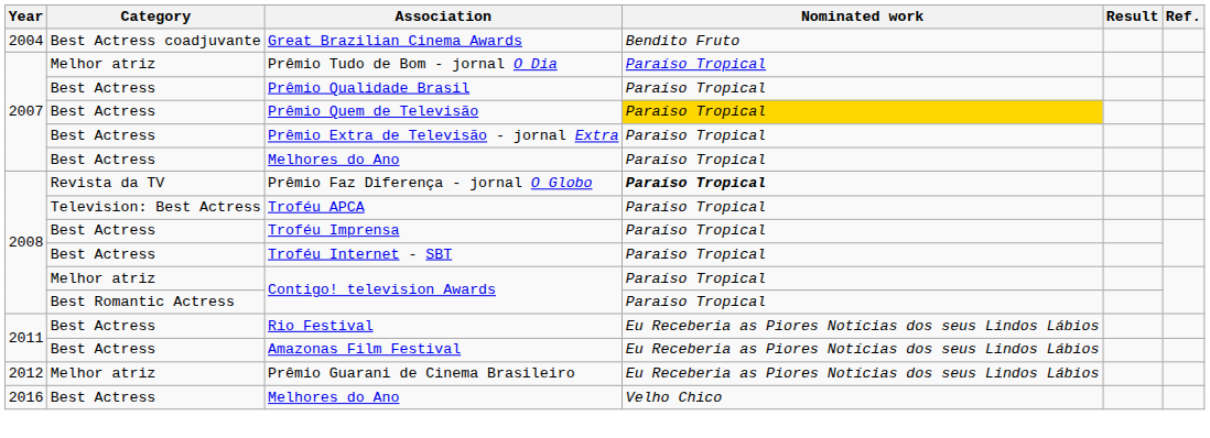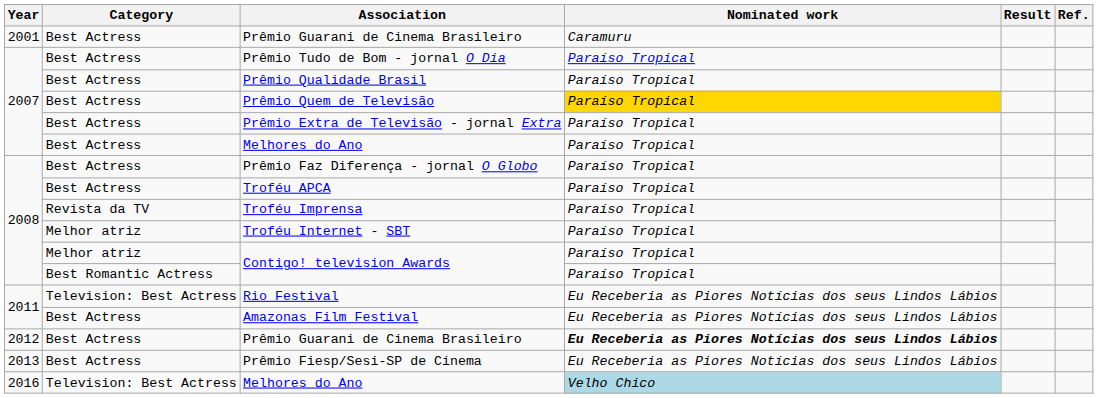 <table class="wikitable">
 <tr>
 <th>Year</th>
 <th>Category</th>
 <th>Association</th>
 <th>Nominated work</th>
 <th>Result</th>
 <th>Ref.</th>
 </tr>
 <tr>
-<td>2004</td>
-<td>Best Actress coadjuvante</td>
-<td><a href='#'>Great Brazilian Cinema Awards</a></td>
-<td><em>Bendito Fruto</em></td>
+<td>2001</td>
+<td>Best Actress</td>
+<td>Prêmio Guarani de Cinema Brasileiro</td>
+<td><em>Caramuru</em></td>
 <td></td>
 <td></td>
 </tr>
 <tr>
 <td rowspan="5">2007</td>
-<td>Melhor atriz</td>
+<td>Best Actress</td>
 <td>Prêmio Tudo de Bom - jornal <em><a href='#'>O Dia</a></em></td>
 <td><em><a href='#'>Paraíso Tropical</a></em></td>
 <td></td>
 <td></td>
 </tr>
 <tr>
 <td>Best Actress</td>
 <td><a href='#'>Prêmio Qualidade Brasil</a></td>
 <td><em>Paraíso Tropical</em></td>
 <td></td>
 <td></td>
 </tr>
 <tr>
 <td>Best Actress</td>
 <td><a href='#'>Prêmio Quem de Televisão</a></td>
 <td style="background: gold;"><em>Paraíso Tropical</em></td>
 <td></td>
 <td></td>
 </tr>
 <tr>
 <td>Best Actress</td>
 <td><a href='#'>Prêmio Extra de Televisão</a> - jornal <em><a href='#'>Extra</a></em></td>
 <td><em>Paraíso Tropical</em></td>
 <td></td>
 <td></td>
 </tr>
 <tr>
 <td>Best Actress</td>
 <td><a href='#'>Melhores do Ano</a></td>
 <td><em>Paraíso Tropical</em></td>
 <td></td>
 <td></td>
 </tr>
 <tr>
 <td rowspan="6">2008</td>
-<td>Revista da TV</td>
+<td>Best Actress</td>
 <td>Prêmio Faz Diferença - jornal <em><a href='#'>O Globo</a></em></td>
-<td><strong><em>Paraíso Tropical</em></strong></td>
+<td><em>Paraíso Tropical</em></td>
 <td></td>
 <td></td>
 </tr>
 <tr>
-<td>Television: Best Actress</td>
+<td>Best Actress</td>
 <td><a href='#'>Troféu APCA</a></td>
 <td><em>Paraíso Tropical</em></td>
 <td></td>
 <td></td>
 </tr>
 <tr>
-<td>Best Actress</td>
+<td>Revista da TV</td>
 <td><a href='#'>Troféu Imprensa</a></td>
 <td><em>Paraíso Tropical</em></td>
 <td></td>
 <td rowspan="2"></td>
 </tr>
 <tr>
-<td>Best Actress</td>
+<td>Melhor atriz</td>
 <td><a href='#'>Troféu Internet</a> - <a href='#'>SBT</a></td>
 <td><em>Paraíso Tropical</em></td>
 <td></td>
 </tr>
 <tr>
 <td>Melhor atriz</td>
 <td rowspan="2"><a href='#'>Contigo! television Awards</a></td>
 <td><em>Paraíso Tropical</em></td>
 <td></td>
 <td rowspan="2"></td>
 </tr>
 <tr>
 <td>Best Romantic Actress</td>
 <td><em>Paraíso Tropical</em></td>
 <td></td>
 </tr>
 <tr>
 <td rowspan="2">2011</td>
-<td>Best Actress</td>
+<td>Television: Best Actress</td>
 <td><a href='#'>Rio Festival</a></td>
 <td><em>Eu Receberia as Piores Notícias dos seus Lindos Lábios</em></td>
 <td></td>
 <td></td>
 </tr>
 <tr>
 <td>Best Actress</td>
 <td><a href='#'>Amazonas Film Festival</a></td>
 <td><em>Eu Receberia as Piores Notícias dos seus Lindos Lábios</em></td>
 <td></td>
 <td></td>
 </tr>
 <tr>
 <td>2012</td>
-<td>Melhor atriz</td>
+<td>Best Actress</td>
 <td>Prêmio Guarani de Cinema Brasileiro</td>
+<td><strong><em>Eu Receberia as Piores Notícias dos seus Lindos Lábios</em></strong></td>
+<td></td>
+<td></td>
+</tr>
+<tr>
+<td>2013</td>
+<td>Best Actress</td>
+<td>Prêmio Fiesp/Sesi-SP de Cinema</td>
 <td><em>Eu Receberia as Piores Notícias dos seus Lindos Lábios</em></td>
 <td></td>
 <td></td>
 </tr>
 <tr>
 <td>2016</td>
-<td>Best Actress</td>
+<td>Television: Best Actress</td>
 <td><a href='#'>Melhores do Ano</a></td>
-<td><em>Velho Chico</em></td>
+<td style="background: lightblue;"><em>Velho Chico</em></td>
 <td></td>
 <td></td>
 </tr>
 </table>
